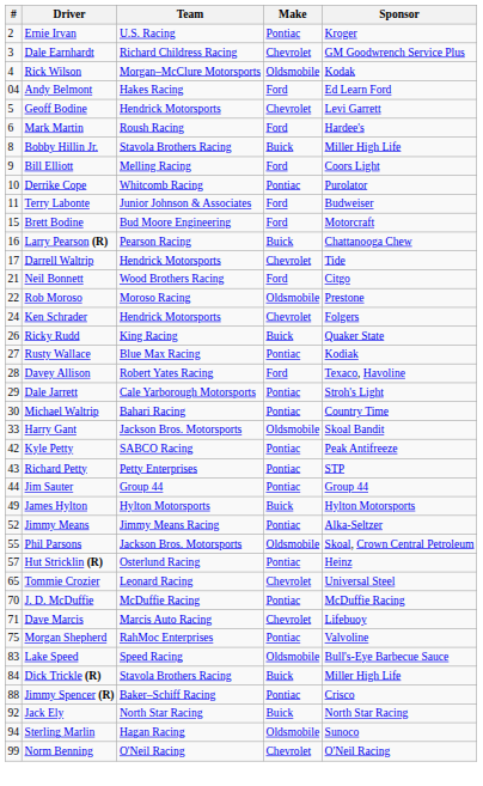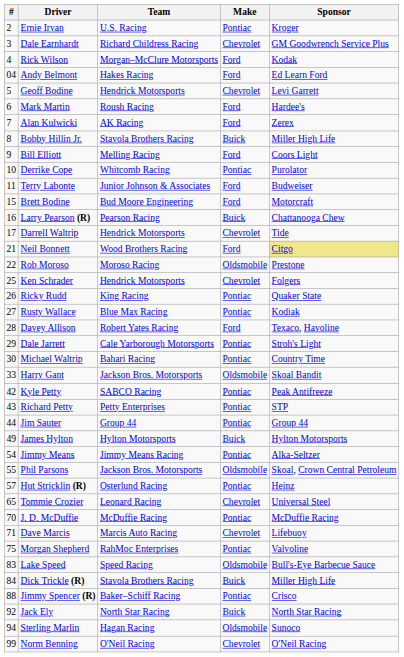 <table class="wikitable" style="font-size:95%">
 <tr>
 <th>#</th>
 <th>Driver</th>
 <th>Team</th>
 <th>Make</th>
 <th>Sponsor</th>
 </tr>
 <tr>
 <td>2</td>
 <td><a href='#'>Ernie Irvan</a></td>
 <td><a href='#'>U.S. Racing</a></td>
 <td><a href='#'>Pontiac</a></td>
 <td><a href='#'>Kroger</a></td>
 </tr>
 <tr>
 <td>3</td>
 <td><a href='#'>Dale Earnhardt</a></td>
 <td><a href='#'>Richard Childress Racing</a></td>
 <td><a href='#'>Chevrolet</a></td>
 <td><a href='#'>GM Goodwrench Service Plus</a></td>
 </tr>
 <tr>
 <td>4</td>
 <td><a href='#'>Rick Wilson</a></td>
 <td><a href='#'>Morgan–McClure Motorsports</a></td>
-<td><a href='#'>Oldsmobile</a></td>
+<td><a href='#'>Ford</a></td>
 <td><a href='#'>Kodak</a></td>
 </tr>
 <tr>
 <td>04</td>
 <td><a href='#'>Andy Belmont</a></td>
 <td><a href='#'>Hakes Racing</a></td>
 <td><a href='#'>Ford</a></td>
 <td><a href='#'>Ed Learn Ford</a></td>
 </tr>
 <tr>
 <td>5</td>
 <td><a href='#'>Geoff Bodine</a></td>
 <td><a href='#'>Hendrick Motorsports</a></td>
 <td><a href='#'>Chevrolet</a></td>
 <td><a href='#'>Levi Garrett</a></td>
 </tr>
 <tr>
 <td>6</td>
 <td><a href='#'>Mark Martin</a></td>
 <td><a href='#'>Roush Racing</a></td>
 <td><a href='#'>Ford</a></td>
 <td><a href='#'>Hardee's</a></td>
+</tr>
+<tr>
+<td>7</td>
+<td><a href='#'>Alan Kulwicki</a></td>
+<td><a href='#'>AK Racing</a></td>
+<td><a href='#'>Ford</a></td>
+<td><a href='#'>Zerex</a></td>
 </tr>
 <tr>
 <td>8</td>
 <td><a href='#'>Bobby Hillin Jr.</a></td>
 <td><a href='#'>Stavola Brothers Racing</a></td>
 <td><a href='#'>Buick</a></td>
 <td><a href='#'>Miller High Life</a></td>
 </tr>
 <tr>
 <td>9</td>
 <td><a href='#'>Bill Elliott</a></td>
 <td><a href='#'>Melling Racing</a></td>
 <td><a href='#'>Ford</a></td>
 <td><a href='#'>Coors Light</a></td>
 </tr>
 <tr>
 <td>10</td>
 <td><a href='#'>Derrike Cope</a></td>
 <td><a href='#'>Whitcomb Racing</a></td>
 <td><a href='#'>Pontiac</a></td>
 <td><a href='#'>Purolator</a></td>
 </tr>
 <tr>
 <td>11</td>
 <td><a href='#'>Terry Labonte</a></td>
 <td><a href='#'>Junior Johnson & Associates</a></td>
 <td><a href='#'>Ford</a></td>
 <td><a href='#'>Budweiser</a></td>
 </tr>
 <tr>
 <td>15</td>
 <td><a href='#'>Brett Bodine</a></td>
 <td><a href='#'>Bud Moore Engineering</a></td>
 <td><a href='#'>Ford</a></td>
 <td><a href='#'>Motorcraft</a></td>
 </tr>
 <tr>
 <td>16</td>
 <td><a href='#'>Larry Pearson</a> <strong>(R)</strong></td>
 <td><a href='#'>Pearson Racing</a></td>
 <td><a href='#'>Buick</a></td>
 <td><a href='#'>Chattanooga Chew</a></td>
 </tr>
 <tr>
 <td>17</td>
 <td><a href='#'>Darrell Waltrip</a></td>
 <td><a href='#'>Hendrick Motorsports</a></td>
 <td><a href='#'>Chevrolet</a></td>
 <td><a href='#'>Tide</a></td>
 </tr>
 <tr>
 <td>21</td>
 <td><a href='#'>Neil Bonnett</a></td>
 <td><a href='#'>Wood Brothers Racing</a></td>
 <td><a href='#'>Ford</a></td>
-<td><a href='#'>Citgo</a></td>
+<td style="background: khaki;"><a href='#'>Citgo</a></td>
 </tr>
 <tr>
 <td>22</td>
 <td><a href='#'>Rob Moroso</a></td>
 <td><a href='#'>Moroso Racing</a></td>
 <td><a href='#'>Oldsmobile</a></td>
 <td><a href='#'>Prestone</a></td>
 </tr>
 <tr>
-<td>24</td>
+<td>25</td>
 <td><a href='#'>Ken Schrader</a></td>
 <td><a href='#'>Hendrick Motorsports</a></td>
 <td><a href='#'>Chevrolet</a></td>
 <td><a href='#'>Folgers</a></td>
 </tr>
 <tr>
 <td>26</td>
 <td><a href='#'>Ricky Rudd</a></td>
 <td><a href='#'>King Racing</a></td>
-<td><a href='#'>Buick</a></td>
+<td><a href='#'>Pontiac</a></td>
 <td><a href='#'>Quaker State</a></td>
 </tr>
 <tr>
 <td>27</td>
 <td><a href='#'>Rusty Wallace</a></td>
 <td><a href='#'>Blue Max Racing</a></td>
 <td><a href='#'>Pontiac</a></td>
 <td><a href='#'>Kodiak</a></td>
 </tr>
 <tr>
 <td>28</td>
 <td><a href='#'>Davey Allison</a></td>
 <td><a href='#'>Robert Yates Racing</a></td>
 <td><a href='#'>Ford</a></td>
 <td><a href='#'>Texaco</a>, <a href='#'>Havoline</a></td>
 </tr>
 <tr>
 <td>29</td>
 <td><a href='#'>Dale Jarrett</a></td>
 <td><a href='#'>Cale Yarborough Motorsports</a></td>
 <td><a href='#'>Pontiac</a></td>
 <td><a href='#'>Stroh's Light</a></td>
 </tr>
 <tr>
 <td>30</td>
 <td><a href='#'>Michael Waltrip</a></td>
 <td><a href='#'>Bahari Racing</a></td>
 <td><a href='#'>Pontiac</a></td>
 <td><a href='#'>Country Time</a></td>
 </tr>
 <tr>
 <td>33</td>
 <td><a href='#'>Harry Gant</a></td>
 <td><a href='#'>Jackson Bros. Motorsports</a></td>
 <td><a href='#'>Oldsmobile</a></td>
 <td><a href='#'>Skoal Bandit</a></td>
 </tr>
 <tr>
 <td>42</td>
 <td><a href='#'>Kyle Petty</a></td>
 <td><a href='#'>SABCO Racing</a></td>
 <td><a href='#'>Pontiac</a></td>
 <td><a href='#'>Peak Antifreeze</a></td>
 </tr>
 <tr>
 <td>43</td>
 <td><a href='#'>Richard Petty</a></td>
 <td><a href='#'>Petty Enterprises</a></td>
 <td><a href='#'>Pontiac</a></td>
 <td><a href='#'>STP</a></td>
 </tr>
 <tr>
 <td>44</td>
 <td><a href='#'>Jim Sauter</a></td>
 <td><a href='#'>Group 44</a></td>
 <td><a href='#'>Pontiac</a></td>
 <td><a href='#'>Group 44</a></td>
 </tr>
 <tr>
 <td>49</td>
 <td><a href='#'>James Hylton</a></td>
 <td><a href='#'>Hylton Motorsports</a></td>
 <td><a href='#'>Buick</a></td>
 <td><a href='#'>Hylton Motorsports</a></td>
 </tr>
 <tr>
-<td>52</td>
+<td>54</td>
 <td><a href='#'>Jimmy Means</a></td>
 <td><a href='#'>Jimmy Means Racing</a></td>
 <td><a href='#'>Pontiac</a></td>
 <td><a href='#'>Alka-Seltzer</a></td>
 </tr>
 <tr>
 <td>55</td>
 <td><a href='#'>Phil Parsons</a></td>
 <td><a href='#'>Jackson Bros. Motorsports</a></td>
 <td><a href='#'>Oldsmobile</a></td>
 <td><a href='#'>Skoal</a>, <a href='#'>Crown Central Petroleum</a></td>
 </tr>
 <tr>
 <td>57</td>
 <td><a href='#'>Hut Stricklin</a> <strong>(R)</strong></td>
 <td><a href='#'>Osterlund Racing</a></td>
 <td><a href='#'>Pontiac</a></td>
 <td><a href='#'>Heinz</a></td>
 </tr>
 <tr>
 <td>65</td>
 <td><a href='#'>Tommie Crozier</a></td>
 <td><a href='#'>Leonard Racing</a></td>
 <td><a href='#'>Chevrolet</a></td>
 <td><a href='#'>Universal Steel</a></td>
 </tr>
 <tr>
 <td>70</td>
 <td><a href='#'>J. D. McDuffie</a></td>
 <td><a href='#'>McDuffie Racing</a></td>
 <td><a href='#'>Pontiac</a></td>
 <td><a href='#'>McDuffie Racing</a></td>
 </tr>
 <tr>
 <td>71</td>
 <td><a href='#'>Dave Marcis</a></td>
 <td><a href='#'>Marcis Auto Racing</a></td>
 <td><a href='#'>Chevrolet</a></td>
 <td><a href='#'>Lifebuoy</a></td>
 </tr>
 <tr>
 <td>75</td>
 <td><a href='#'>Morgan Shepherd</a></td>
 <td><a href='#'>RahMoc Enterprises</a></td>
 <td><a href='#'>Pontiac</a></td>
 <td><a href='#'>Valvoline</a></td>
 </tr>
 <tr>
 <td>83</td>
 <td><a href='#'>Lake Speed</a></td>
 <td><a href='#'>Speed Racing</a></td>
 <td><a href='#'>Oldsmobile</a></td>
 <td><a href='#'>Bull's-Eye Barbecue Sauce</a></td>
 </tr>
 <tr>
 <td>84</td>
 <td><a href='#'>Dick Trickle</a> <strong>(R)</strong></td>
 <td><a href='#'>Stavola Brothers Racing</a></td>
 <td><a href='#'>Buick</a></td>
 <td><a href='#'>Miller High Life</a></td>
 </tr>
 <tr>
 <td>88</td>
 <td><a href='#'>Jimmy Spencer</a> <strong>(R)</strong></td>
 <td><a href='#'>Baker–Schiff Racing</a></td>
 <td><a href='#'>Pontiac</a></td>
 <td><a href='#'>Crisco</a></td>
 </tr>
 <tr>
 <td>92</td>
 <td><a href='#'>Jack Ely</a></td>
 <td><a href='#'>North Star Racing</a></td>
 <td><a href='#'>Buick</a></td>
 <td><a href='#'>North Star Racing</a></td>
 </tr>
 <tr>
 <td>94</td>
 <td><a href='#'>Sterling Marlin</a></td>
 <td><a href='#'>Hagan Racing</a></td>
 <td><a href='#'>Oldsmobile</a></td>
 <td><a href='#'>Sunoco</a></td>
 </tr>
 <tr>
 <td>99</td>
 <td><a href='#'>Norm Benning</a></td>
 <td><a href='#'>O'Neil Racing</a></td>
 <td><a href='#'>Chevrolet</a></td>
 <td><a href='#'>O'Neil Racing</a></td>
 </tr>
 </table>
